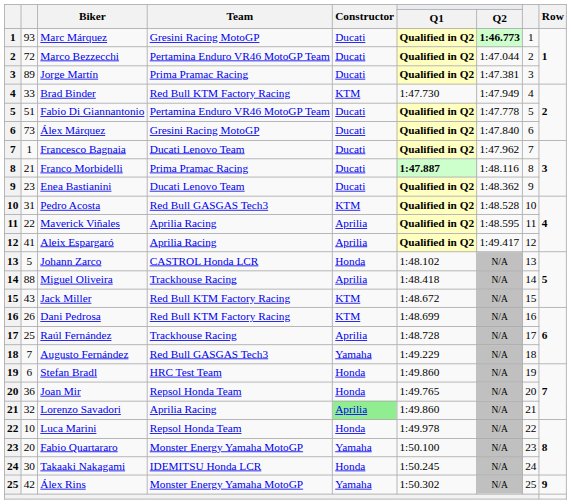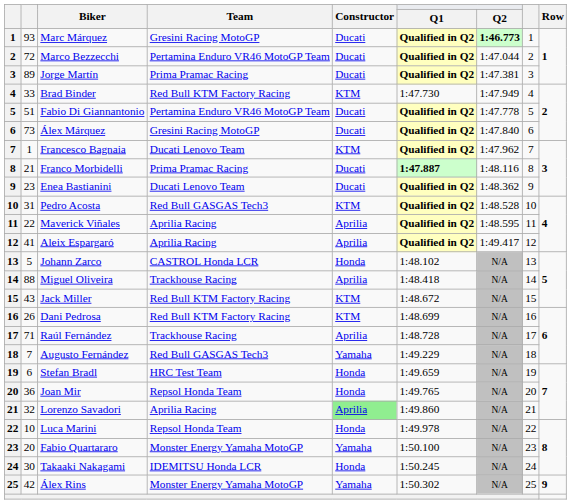 <table class="wikitable sortable" style="font-size: 85%;">
 <tr>
 <th rowspan="2"></th>
 <th rowspan="2"></th>
 <th rowspan="2">Biker</th>
 <th rowspan="2">Team</th>
 <th rowspan="2">Constructor</th>
 <th colspan="2" style="background:#eaecf0; text-align:center;"></th>
 <th rowspan="2"></th>
 <th rowspan="2">Row</th>
 </tr>
 <tr>
 <th scope="col">Q1</th>
 <th scope="col">Q2</th>
 </tr>
 <tr>
 <th scope="row">1</th>
 <td align="center">93</td>
 <td> <a href='#'>Marc Márquez</a></td>
 <td><a href='#'>Gresini Racing MotoGP</a></td>
 <td><a href='#'>Ducati</a></td>
 <td style="background:#ffffbf;"><strong>Qualified in Q2</strong></td>
 <td style="background:#ccffcc;"><strong>1:46.773</strong></td>
 <td align="center">1</td>
 <td rowspan="3"><strong>1</strong></td>
 </tr>
 <tr>
 <th scope="row">2</th>
 <td align="center">72</td>
 <td> <a href='#'>Marco Bezzecchi</a></td>
 <td><a href='#'>Pertamina Enduro VR46 MotoGP Team</a></td>
 <td><a href='#'>Ducati</a></td>
 <td style="background:#ffffbf;"><strong>Qualified in Q2</strong></td>
 <td>1:47.044</td>
 <td align="center">2</td>
 </tr>
 <tr>
 <th scope="row">3</th>
 <td align="center">89</td>
 <td> <a href='#'>Jorge Martín</a></td>
 <td><a href='#'>Prima Pramac Racing</a></td>
 <td><a href='#'>Ducati</a></td>
 <td style="background:#ffffbf;"><strong>Qualified in Q2</strong></td>
 <td>1:47.381</td>
 <td align="center">3</td>
 </tr>
 <tr>
 <th scope="row">4</th>
 <td align="center">33</td>
 <td> <a href='#'>Brad Binder</a></td>
 <td><a href='#'>Red Bull KTM Factory Racing</a></td>
 <td><a href='#'>KTM</a></td>
 <td>1:47.730</td>
 <td>1:47.949</td>
 <td align="center">4</td>
 <td rowspan="3"><strong>2</strong></td>
 </tr>
 <tr>
 <th scope="row">5</th>
 <td align="center">51</td>
 <td> <a href='#'>Fabio Di Giannantonio</a></td>
 <td><a href='#'>Pertamina Enduro VR46 MotoGP Team</a></td>
 <td><a href='#'>Ducati</a></td>
 <td style="background:#ffffbf;"><strong>Qualified in Q2</strong></td>
 <td>1:47.778</td>
 <td align="center">5</td>
 </tr>
 <tr>
 <th scope="row">6</th>
 <td align="center">73</td>
 <td> <a href='#'>Álex Márquez</a></td>
 <td><a href='#'>Gresini Racing MotoGP</a></td>
 <td><a href='#'>Ducati</a></td>
 <td style="background:#ffffbf;"><strong>Qualified in Q2</strong></td>
 <td>1:47.840</td>
 <td align="center">6</td>
 </tr>
 <tr>
 <th scope="row">7</th>
 <td align="center">1</td>
 <td> <a href='#'>Francesco Bagnaia</a></td>
 <td><a href='#'>Ducati Lenovo Team</a></td>
-<td><a href='#'>Ducati</a></td>
+<td><a href='#'>KTM</a></td>
 <td style="background:#ffffbf;"><strong>Qualified in Q2</strong></td>
 <td>1:47.962</td>
 <td align="center">7</td>
 <td rowspan="3"><strong>3</strong></td>
 </tr>
 <tr>
 <th scope="row">8</th>
 <td align="center">21</td>
 <td> <a href='#'>Franco Morbidelli</a></td>
 <td><a href='#'>Prima Pramac Racing</a></td>
 <td><a href='#'>Ducati</a></td>
 <td style="background:#ccffcc;"><strong>1:47.887</strong></td>
 <td>1:48.116</td>
 <td align="center">8</td>
 </tr>
 <tr>
 <th scope="row">9</th>
 <td align="center">23</td>
 <td> <a href='#'>Enea Bastianini</a></td>
 <td><a href='#'>Ducati Lenovo Team</a></td>
 <td><a href='#'>Ducati</a></td>
 <td style="background:#ffffbf;"><strong>Qualified in Q2</strong></td>
 <td>1:48.362</td>
 <td align="center">9</td>
 </tr>
 <tr>
 <th scope="row">10</th>
 <td align="center">31</td>
 <td> <a href='#'>Pedro Acosta</a></td>
 <td><a href='#'>Red Bull GASGAS Tech3</a></td>
 <td><a href='#'>KTM</a></td>
 <td style="background:#ffffbf;"><strong>Qualified in Q2</strong></td>
 <td>1:48.528</td>
 <td align="center">10</td>
 <td rowspan="3"><strong>4</strong></td>
 </tr>
 <tr>
 <th scope="row">11</th>
 <td align="center">22</td>
 <td> <a href='#'>Maverick Viñales</a></td>
 <td><a href='#'>Aprilia Racing</a></td>
 <td><a href='#'>Aprilia</a></td>
 <td style="background:#ffffbf;"><strong>Qualified in Q2</strong></td>
 <td>1:48.595</td>
 <td align="center">11</td>
 </tr>
 <tr>
 <th scope="row">12</th>
 <td align="center">41</td>
 <td> <a href='#'>Aleix Espargaró</a></td>
 <td><a href='#'>Aprilia Racing</a></td>
 <td><a href='#'>Aprilia</a></td>
 <td style="background:#ffffbf;"><strong>Qualified in Q2</strong></td>
 <td>1:49.417</td>
 <td align="center">12</td>
 </tr>
 <tr>
 <th scope="row">13</th>
 <td align="center">5</td>
 <td> <a href='#'>Johann Zarco</a></td>
 <td><a href='#'>CASTROL Honda LCR</a></td>
 <td><a href='#'>Honda</a></td>
 <td>1:48.102</td>
 <td style="background: silver" align="center" data-sort-value="22"><small>N/A</small></td>
 <td align="center">13</td>
 <td rowspan="3"><strong>5</strong></td>
 </tr>
 <tr>
 <th scope="row">14</th>
 <td align="center">88</td>
 <td> <a href='#'>Miguel Oliveira</a></td>
 <td><a href='#'>Trackhouse Racing</a></td>
 <td><a href='#'>Aprilia</a></td>
 <td>1:48.418</td>
 <td style="background: silver" align="center" data-sort-value="22"><small>N/A</small></td>
 <td align="center">14</td>
 </tr>
 <tr>
 <th scope="row">15</th>
 <td align="center">43</td>
 <td> <a href='#'>Jack Miller</a></td>
 <td><a href='#'>Red Bull KTM Factory Racing</a></td>
 <td><a href='#'>KTM</a></td>
 <td>1:48.672</td>
 <td style="background: silver" align="center" data-sort-value="22"><small>N/A</small></td>
 <td align="center">15</td>
 </tr>
 <tr>
 <th scope="row">16</th>
 <td align="center">26</td>
 <td> <a href='#'>Dani Pedrosa</a></td>
 <td><a href='#'>Red Bull KTM Factory Racing</a></td>
 <td><a href='#'>KTM</a></td>
 <td>1:48.699</td>
 <td style="background: silver" align="center" data-sort-value="22"><small>N/A</small></td>
 <td align="center">16</td>
 <td rowspan="3"><strong>6</strong></td>
 </tr>
 <tr>
 <th scope="row">17</th>
-<td align="center">25</td>
+<td align="center">71</td>
 <td> <a href='#'>Raúl Fernández</a></td>
 <td><a href='#'>Trackhouse Racing</a></td>
 <td><a href='#'>Aprilia</a></td>
 <td>1:48.728</td>
 <td style="background: silver" align="center" data-sort-value="22"><small>N/A</small></td>
 <td align="center">17</td>
 </tr>
 <tr>
 <th scope="row">18</th>
 <td align="center">7</td>
 <td> <a href='#'>Augusto Fernández</a></td>
 <td><a href='#'>Red Bull GASGAS Tech3</a></td>
 <td><a href='#'>Yamaha</a></td>
 <td>1:49.229</td>
 <td style="background: silver" align="center" data-sort-value="22"><small>N/A</small></td>
 <td align="center">18</td>
 </tr>
 <tr>
 <th scope="row">19</th>
 <td align="center">6</td>
 <td> <a href='#'>Stefan Bradl</a></td>
 <td><a href='#'>HRC Test Team</a></td>
 <td><a href='#'>Honda</a></td>
-<td>1:49.860</td>
+<td>1:49.659</td>
 <td style="background: silver" align="center" data-sort-value="22"><small>N/A</small></td>
 <td align="center">19</td>
 <td rowspan="3"><strong>7</strong></td>
 </tr>
 <tr>
 <th scope="row">20</th>
 <td align="center">36</td>
 <td> <a href='#'>Joan Mir</a></td>
 <td><a href='#'>Repsol Honda Team</a></td>
 <td><a href='#'>Honda</a></td>
 <td>1:49.765</td>
 <td style="background: silver" align="center" data-sort-value="22"><small>N/A</small></td>
 <td align="center">20</td>
 </tr>
 <tr>
 <th scope="row">21</th>
 <td align="center">32</td>
 <td> <a href='#'>Lorenzo Savadori</a></td>
 <td><a href='#'>Aprilia Racing</a></td>
 <td style="background: lightgreen;"><a href='#'>Aprilia</a></td>
 <td>1:49.860</td>
 <td style="background: silver" align="center" data-sort-value="22"><small>N/A</small></td>
 <td align="center">21</td>
 </tr>
 <tr>
 <th scope="row">22</th>
 <td align="center">10</td>
 <td> <a href='#'>Luca Marini</a></td>
 <td><a href='#'>Repsol Honda Team</a></td>
 <td><a href='#'>Honda</a></td>
 <td>1:49.978</td>
 <td style="background: silver" align="center" data-sort-value="22"><small>N/A</small></td>
 <td align="center">22</td>
 <td rowspan="3"><strong>8</strong></td>
 </tr>
 <tr>
 <th scope="row">23</th>
 <td align="center">20</td>
 <td> <a href='#'>Fabio Quartararo</a></td>
 <td><a href='#'>Monster Energy Yamaha MotoGP</a></td>
 <td><a href='#'>Yamaha</a></td>
 <td>1:50.100</td>
 <td style="background: silver" align="center" data-sort-value="22"><small>N/A</small></td>
 <td align="center">23</td>
 </tr>
 <tr>
 <th scope="row">24</th>
 <td align="center">30</td>
 <td> <a href='#'>Takaaki Nakagami</a></td>
 <td><a href='#'>IDEMITSU Honda LCR</a></td>
 <td><a href='#'>Honda</a></td>
 <td>1:50.245</td>
 <td style="background: silver" align="center" data-sort-value="22"><small>N/A</small></td>
 <td align="center">24</td>
 </tr>
 <tr>
 <th scope="row">25</th>
 <td align="center">42</td>
 <td> <a href='#'>Álex Rins</a></td>
 <td><a href='#'>Monster Energy Yamaha MotoGP</a></td>
 <td><a href='#'>Yamaha</a></td>
 <td>1:50.302</td>
 <td style="background: silver" align="center" data-sort-value="22"><small>N/A</small></td>
 <td align="center">25</td>
 <td rowspan="1"><strong>9</strong></td>
 </tr>
 <tr>
 <th colspan="8"></th>
 </tr>
 </table>
